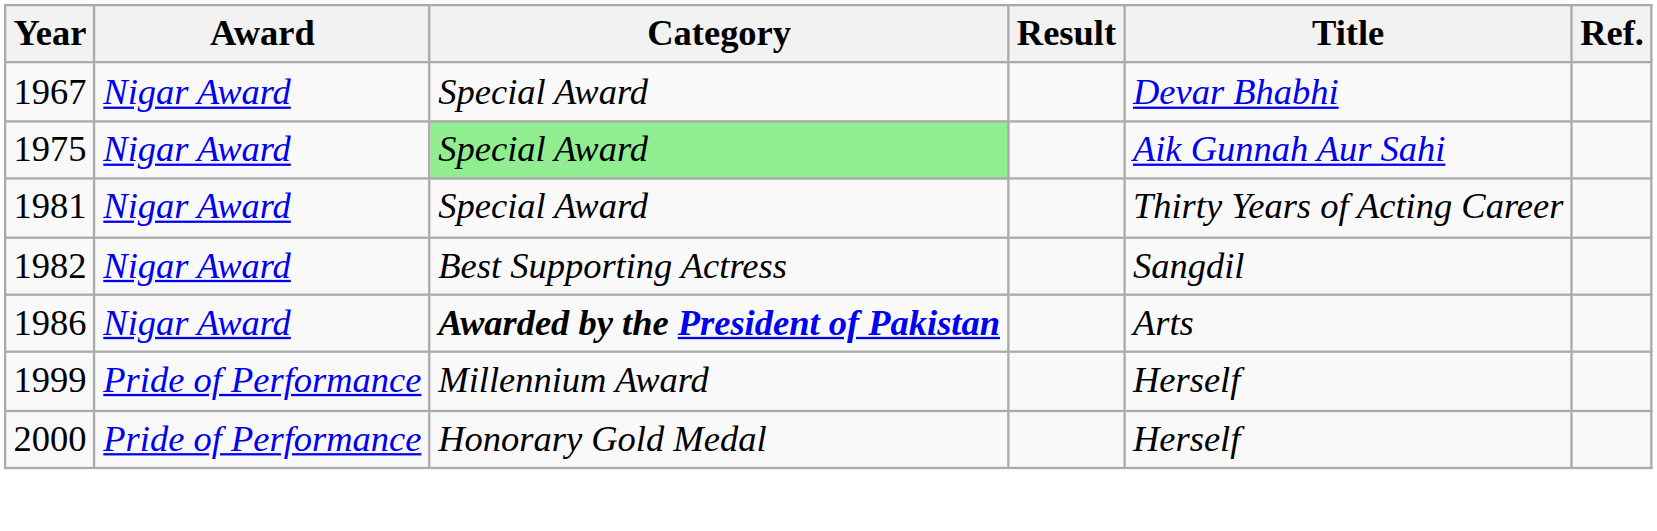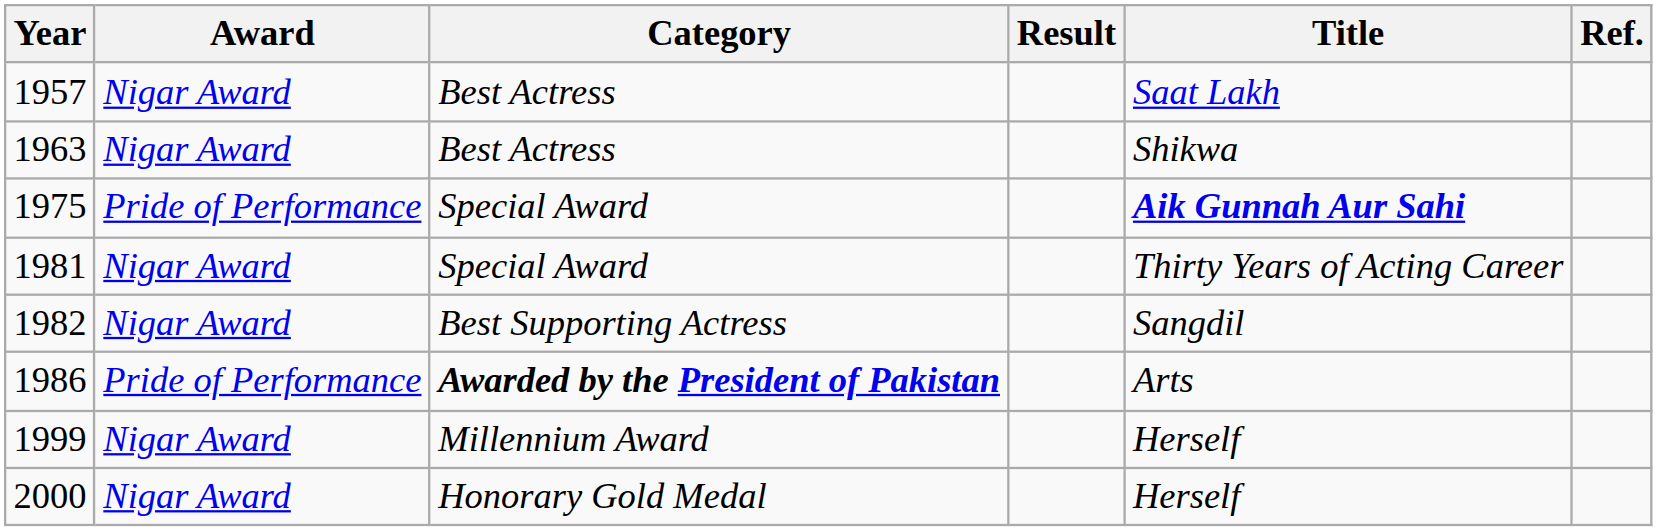 <table class="wikitable">
 <tr>
 <th>Year</th>
 <th>Award</th>
 <th>Category</th>
 <th>Result</th>
 <th>Title</th>
 <th>Ref.</th>
 </tr>
 <tr>
-<td>1967</td>
+<td>1957</td>
 <td><em><a href='#'>Nigar Award</a></em></td>
-<td><em>Special Award</em></td>
+<td><em>Best Actress</em></td>
 <td></td>
-<td><em><a href='#'>Devar Bhabhi</a></em></td>
+<td><em><a href='#'>Saat Lakh</a></em></td>
+<td></td>
+</tr>
+<tr>
+<td>1963</td>
+<td><em><a href='#'>Nigar Award</a></em></td>
+<td><em>Best Actress</em></td>
+<td></td>
+<td><em>Shikwa</em></td>
 <td></td>
 </tr>
 <tr>
 <td>1975</td>
-<td><em><a href='#'>Nigar Award</a></em></td>
-<td style="background: lightgreen;"><em>Special Award</em></td>
+<td><em><a href='#'>Pride of Performance</a></em></td>
+<td><em>Special Award</em></td>
 <td></td>
-<td><em><a href='#'>Aik Gunnah Aur Sahi</a></em></td>
+<td><strong><em><a href='#'>Aik Gunnah Aur Sahi</a></em></strong></td>
 <td></td>
 </tr>
 <tr>
 <td>1981</td>
 <td><em><a href='#'>Nigar Award</a></em></td>
 <td><em>Special Award</em></td>
 <td></td>
 <td><em>Thirty Years of Acting Career</em></td>
 <td></td>
 </tr>
 <tr>
 <td>1982</td>
 <td><em><a href='#'>Nigar Award</a></em></td>
 <td><em>Best Supporting Actress</em></td>
 <td></td>
 <td><em>Sangdil</em></td>
 <td></td>
 </tr>
 <tr>
 <td>1986</td>
-<td><em><a href='#'>Nigar Award</a></em></td>
+<td><em><a href='#'>Pride of Performance</a></em></td>
 <td><strong><em>Awarded by the <a href='#'>President of Pakistan</a></em></strong></td>
 <td></td>
 <td><em>Arts</em></td>
 <td></td>
 </tr>
 <tr>
 <td>1999</td>
-<td><em><a href='#'>Pride of Performance</a></em></td>
+<td><em><a href='#'>Nigar Award</a></em></td>
 <td><em>Millennium Award</em></td>
 <td></td>
 <td><em>Herself</em></td>
 <td></td>
 </tr>
 <tr>
 <td>2000</td>
-<td><em><a href='#'>Pride of Performance</a></em></td>
+<td><em><a href='#'>Nigar Award</a></em></td>
 <td><em>Honorary Gold Medal</em></td>
 <td></td>
 <td><em>Herself</em></td>
 <td></td>
 </tr>
 </table>
